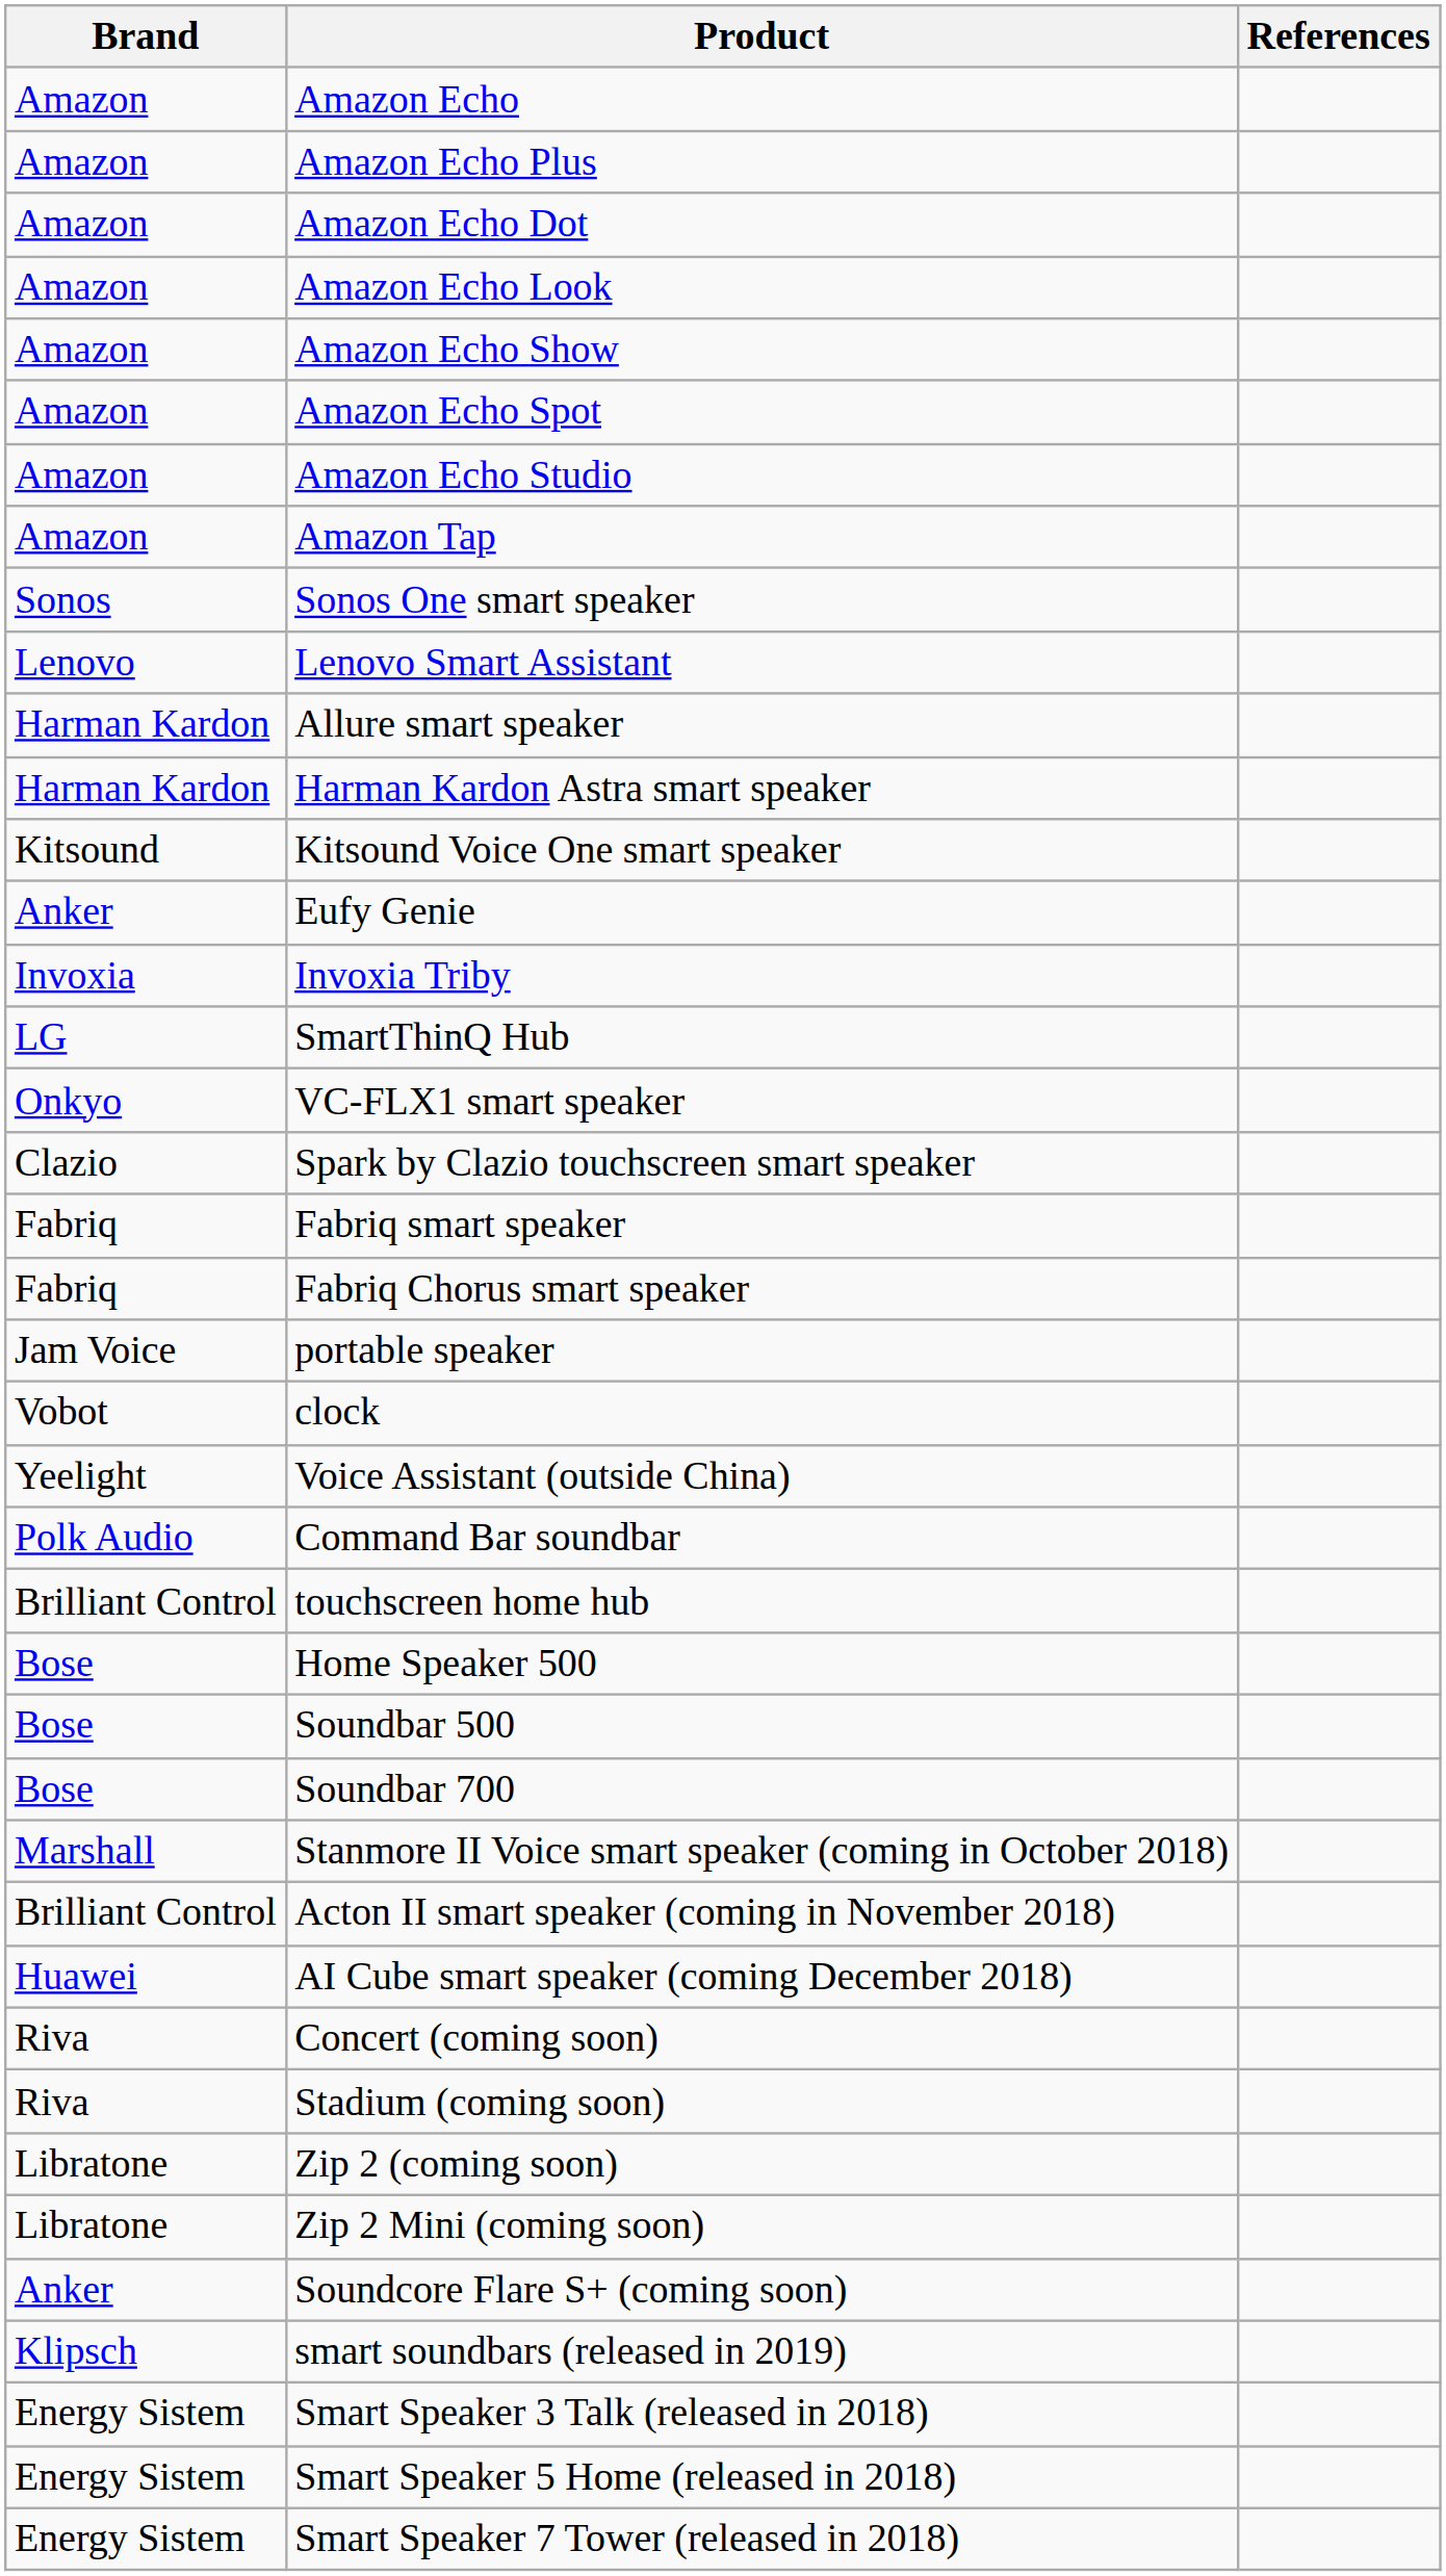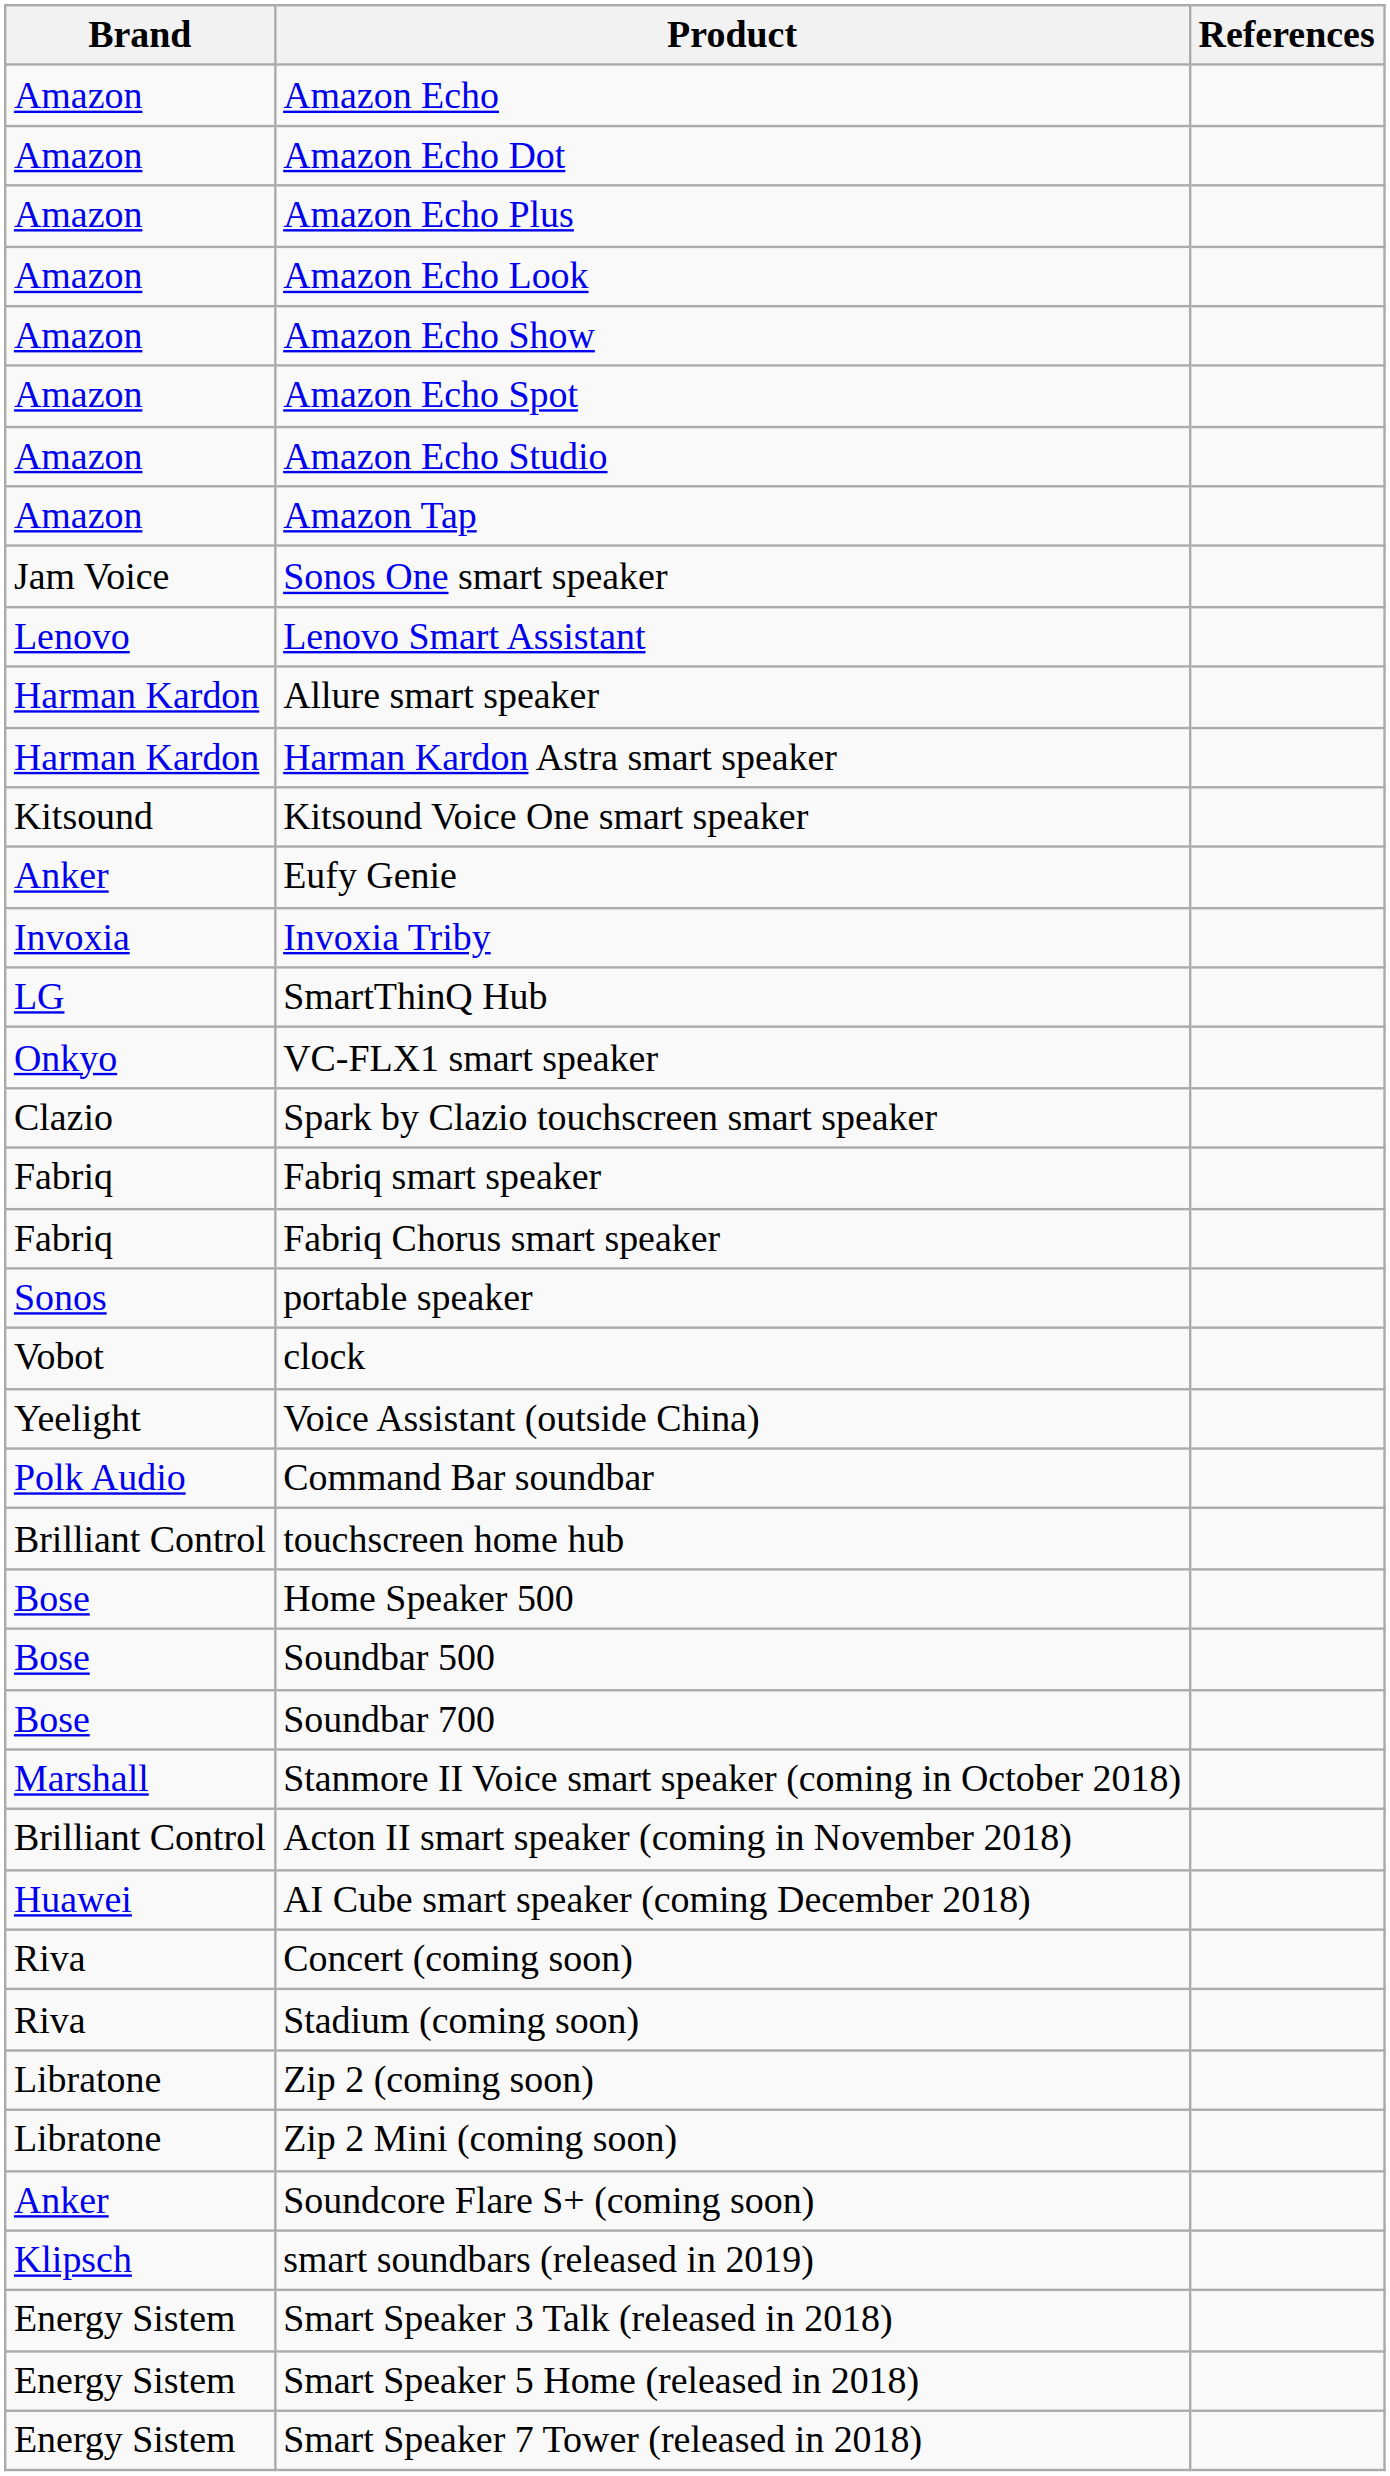 <table class="wikitable collapsible collapsed sortable">
 <tr>
 <th>Brand</th>
 <th>Product</th>
 <th>References</th>
 </tr>
 <tr>
 <td><a href='#'>Amazon</a></td>
 <td><a href='#'>Amazon Echo</a></td>
 <td></td>
 </tr>
 <tr>
 <td><a href='#'>Amazon</a></td>
-<td><a href='#'>Amazon Echo Plus</a></td>
+<td><a href='#'>Amazon Echo Dot</a></td>
 <td></td>
 </tr>
 <tr>
 <td><a href='#'>Amazon</a></td>
-<td><a href='#'>Amazon Echo Dot</a></td>
+<td><a href='#'>Amazon Echo Plus</a></td>
 <td></td>
 </tr>
 <tr>
 <td><a href='#'>Amazon</a></td>
 <td><a href='#'>Amazon Echo Look</a></td>
 <td></td>
 </tr>
 <tr>
 <td><a href='#'>Amazon</a></td>
 <td><a href='#'>Amazon Echo Show</a></td>
 <td></td>
 </tr>
 <tr>
 <td><a href='#'>Amazon</a></td>
 <td><a href='#'>Amazon Echo Spot</a></td>
 <td></td>
 </tr>
 <tr>
 <td><a href='#'>Amazon</a></td>
 <td><a href='#'>Amazon Echo Studio</a></td>
 <td></td>
 </tr>
 <tr>
 <td><a href='#'>Amazon</a></td>
 <td><a href='#'>Amazon Tap</a></td>
 <td></td>
 </tr>
 <tr>
-<td><a href='#'>Sonos</a></td>
+<td>Jam Voice</td>
 <td><a href='#'>Sonos One</a> smart speaker</td>
 <td></td>
 </tr>
 <tr>
 <td><a href='#'>Lenovo</a></td>
 <td><a href='#'>Lenovo Smart Assistant</a></td>
 <td></td>
 </tr>
 <tr>
 <td><a href='#'>Harman Kardon</a></td>
 <td>Allure smart speaker</td>
 <td></td>
 </tr>
 <tr>
 <td><a href='#'>Harman Kardon</a></td>
 <td><a href='#'>Harman Kardon</a> Astra smart speaker</td>
 <td></td>
 </tr>
 <tr>
 <td>Kitsound</td>
 <td>Kitsound Voice One smart speaker</td>
 <td></td>
 </tr>
 <tr>
 <td><a href='#'> Anker</a></td>
 <td>Eufy Genie</td>
 <td></td>
 </tr>
 <tr>
 <td><a href='#'>Invoxia</a></td>
 <td><a href='#'>Invoxia Triby</a></td>
 <td></td>
 </tr>
 <tr>
 <td><a href='#'>LG</a></td>
 <td>SmartThinQ Hub</td>
 <td></td>
 </tr>
 <tr>
 <td><a href='#'>Onkyo</a></td>
 <td>VC-FLX1 smart speaker</td>
 <td></td>
 </tr>
 <tr>
 <td>Clazio</td>
 <td>Spark by Clazio touchscreen smart speaker</td>
 <td></td>
 </tr>
 <tr>
 <td>Fabriq</td>
 <td>Fabriq smart speaker</td>
 <td></td>
 </tr>
 <tr>
 <td>Fabriq</td>
 <td>Fabriq Chorus smart speaker</td>
 <td></td>
 </tr>
 <tr>
-<td>Jam Voice</td>
+<td><a href='#'>Sonos</a></td>
 <td>portable speaker</td>
 <td></td>
 </tr>
 <tr>
 <td>Vobot</td>
 <td>clock</td>
 <td></td>
 </tr>
 <tr>
 <td>Yeelight</td>
 <td>Voice Assistant (outside China)</td>
 <td></td>
 </tr>
 <tr>
 <td><a href='#'>Polk Audio</a></td>
 <td>Command Bar soundbar</td>
 <td></td>
 </tr>
 <tr>
 <td>Brilliant Control</td>
 <td>touchscreen home hub</td>
 <td></td>
 </tr>
 <tr>
 <td><a href='#'>Bose</a></td>
 <td>Home Speaker 500</td>
 <td></td>
 </tr>
 <tr>
 <td><a href='#'>Bose</a></td>
 <td>Soundbar 500</td>
 <td></td>
 </tr>
 <tr>
 <td><a href='#'>Bose</a></td>
 <td>Soundbar 700</td>
 <td></td>
 </tr>
 <tr>
 <td><a href='#'>Marshall</a></td>
 <td>Stanmore II Voice smart speaker (coming in October 2018)</td>
 <td></td>
 </tr>
 <tr>
 <td>Brilliant Control</td>
 <td>Acton II smart speaker (coming in November 2018)</td>
 <td></td>
 </tr>
 <tr>
 <td><a href='#'>Huawei</a></td>
 <td>AI Cube smart speaker (coming December 2018)</td>
 <td></td>
 </tr>
 <tr>
 <td>Riva</td>
 <td>Concert (coming soon)</td>
 <td></td>
 </tr>
 <tr>
 <td>Riva</td>
 <td>Stadium (coming soon)</td>
 <td></td>
 </tr>
 <tr>
 <td>Libratone</td>
 <td>Zip 2 (coming soon)</td>
 <td></td>
 </tr>
 <tr>
 <td>Libratone</td>
 <td>Zip 2 Mini (coming soon)</td>
 <td></td>
 </tr>
 <tr>
 <td><a href='#'> Anker</a></td>
 <td>Soundcore Flare S+ (coming soon)</td>
 <td></td>
 </tr>
 <tr>
 <td><a href='#'>Klipsch</a></td>
 <td>smart soundbars (released in 2019)</td>
 <td></td>
 </tr>
 <tr>
 <td>Energy Sistem</td>
 <td>Smart Speaker 3 Talk (released in 2018)</td>
 <td></td>
 </tr>
 <tr>
 <td>Energy Sistem</td>
 <td>Smart Speaker 5 Home (released in 2018)</td>
 <td></td>
 </tr>
 <tr>
 <td>Energy Sistem</td>
 <td>Smart Speaker 7 Tower (released in 2018)</td>
 </tr>
 </table>
